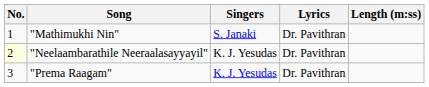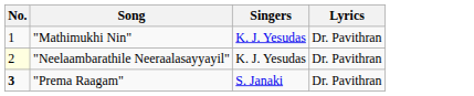 <table class="wikitable" style="font-size:95%;">
 <tr>
 <th>No.</th>
 <th>Song</th>
 <th>Singers</th>
 <th>Lyrics</th>
-<th>Length (m:ss)</th>
 </tr>
 <tr>
 <td>1</td>
 <td>"Mathimukhi Nin"</td>
-<td><a href='#'>S. Janaki</a></td>
+<td><a href='#'>K. J. Yesudas</a></td>
 <td>Dr. Pavithran</td>
-<td></td>
 </tr>
 <tr>
 <td style="background: lightyellow;">2</td>
 <td>"Neelaambarathile Neeraalasayyayil"</td>
 <td>K. J. Yesudas</td>
 <td>Dr. Pavithran</td>
-<td></td>
 </tr>
 <tr>
-<td>3</td>
+<td><strong>3</strong></td>
 <td>"Prema Raagam"</td>
-<td><a href='#'>K. J. Yesudas</a></td>
+<td><a href='#'>S. Janaki</a></td>
 <td>Dr. Pavithran</td>
-<td></td>
 </tr>
 </table>
